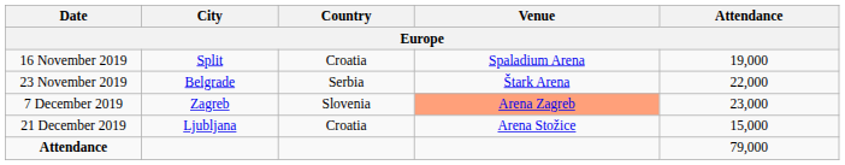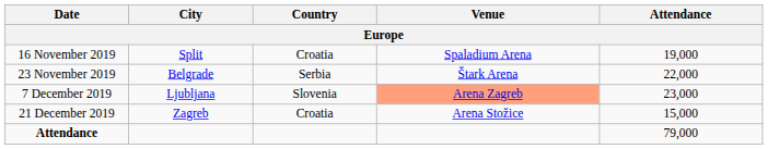 <table class="wikitable" style="text-align:center;">
 <tr>
 <th width="150">Date</th>
 <th width="150">City</th>
 <th width="150">Country</th>
 <th width="275">Venue</th>
 <th width="200">Attendance</th>
 </tr>
 <tr>
 <th colspan="6">Europe</th>
 </tr>
 <tr>
 <td>16 November 2019</td>
 <td><a href='#'>Split</a></td>
 <td>Croatia</td>
 <td><a href='#'>Spaladium Arena</a></td>
 <td>19,000</td>
 </tr>
 <tr>
 <td>23 November 2019</td>
 <td><a href='#'>Belgrade</a></td>
 <td>Serbia</td>
 <td><a href='#'>Štark Arena</a></td>
 <td>22,000</td>
 </tr>
 <tr>
 <td>7 December 2019</td>
-<td><a href='#'>Zagreb</a></td>
+<td><a href='#'>Ljubljana</a></td>
 <td>Slovenia</td>
 <td style="background: lightsalmon;"><a href='#'>Arena Zagreb</a></td>
 <td>23,000</td>
 </tr>
 <tr>
 <td>21 December 2019</td>
-<td><a href='#'>Ljubljana</a></td>
+<td><a href='#'>Zagreb</a></td>
 <td>Croatia</td>
 <td><a href='#'>Arena Stožice</a></td>
 <td>15,000</td>
 </tr>
 <tr>
 <td><strong>Attendance</strong></td>
 <td></td>
 <td></td>
 <td></td>
 <td>79,000</td>
 </tr>
 </table>
